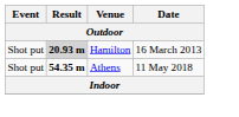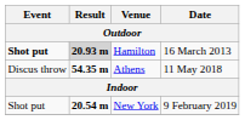 <table class="wikitable" style="border-collapse: collapse; font-size: 95%;">
 <tr>
 <th>Event</th>
 <th>Result</th>
 <th>Venue</th>
 <th>Date</th>
 </tr>
 <tr>
 <th colspan=4><em>Outdoor</em></th>
 </tr>
 <tr>
-<td>Shot put</td>
+<td><strong>Shot put</strong></td>
 <td style="background: lightgrey;"><strong>20.93 m</strong></td>
 <td> <a href='#'>Hamilton</a></td>
 <td>16 March 2013</td>
 </tr>
 <tr>
-<td>Shot put</td>
+<td>Discus throw</td>
 <td><strong>54.35 m</strong></td>
 <td> <a href='#'>Athens</a></td>
 <td>11 May 2018</td>
 </tr>
 <tr>
 <th colspan=4><em>Indoor</em></th>
 </tr>
 <tr>
+<td>Shot put</td>
+<td><strong>20.54 m</strong></td>
+<td> <a href='#'>New York</a></td>
+<td>9 February 2019</td>
+</tr>
+<tr>
 </tr>
 </table>
